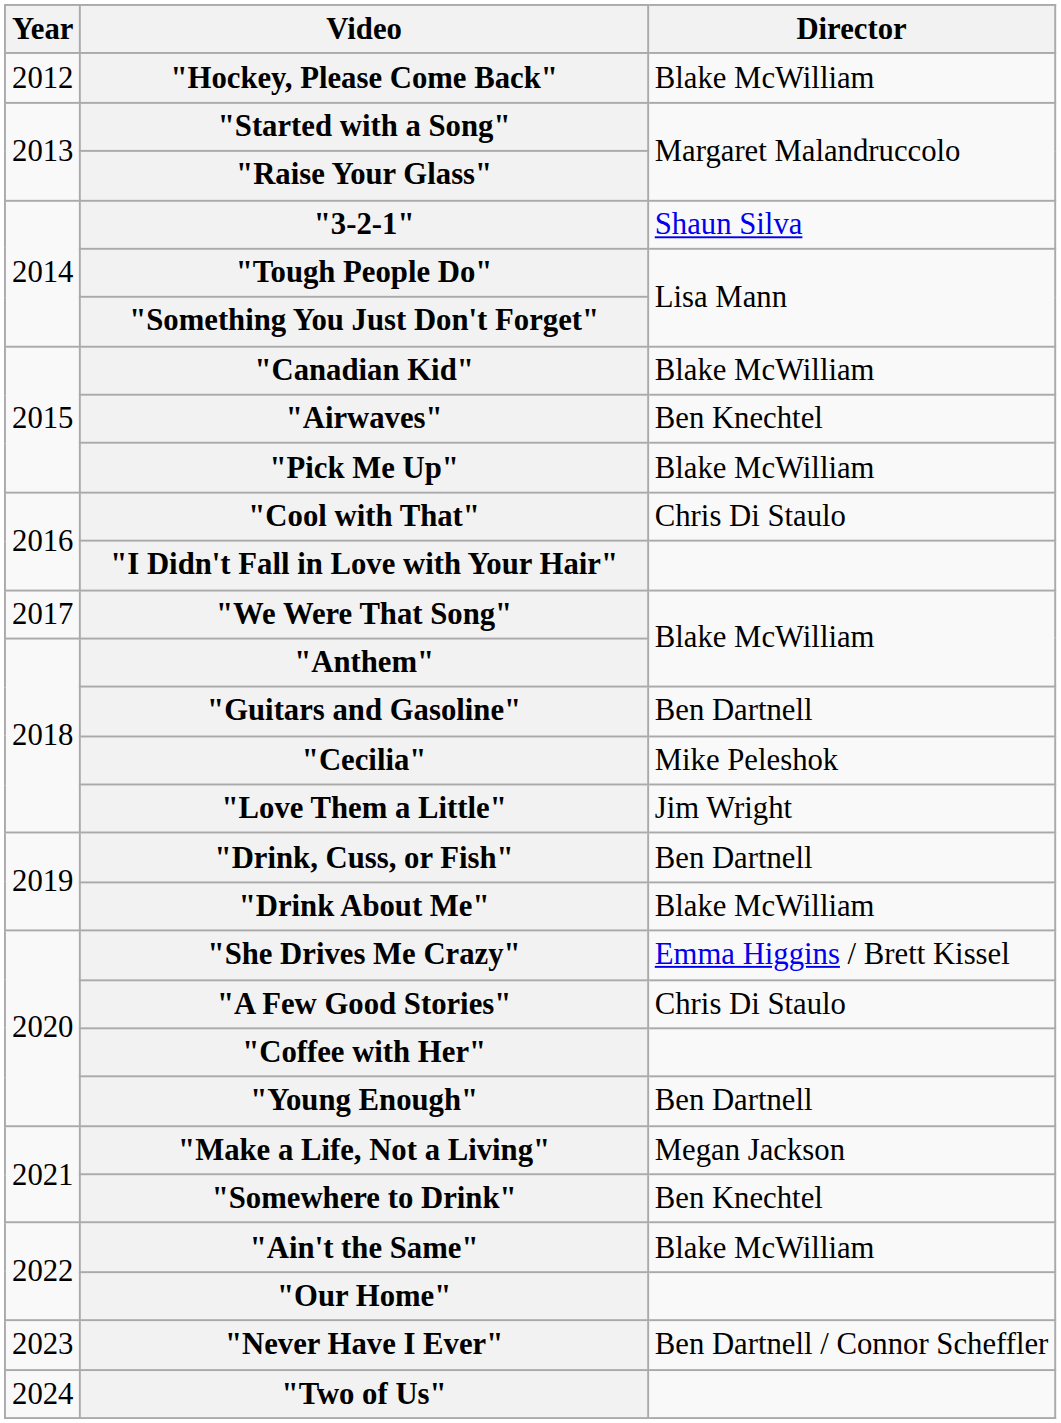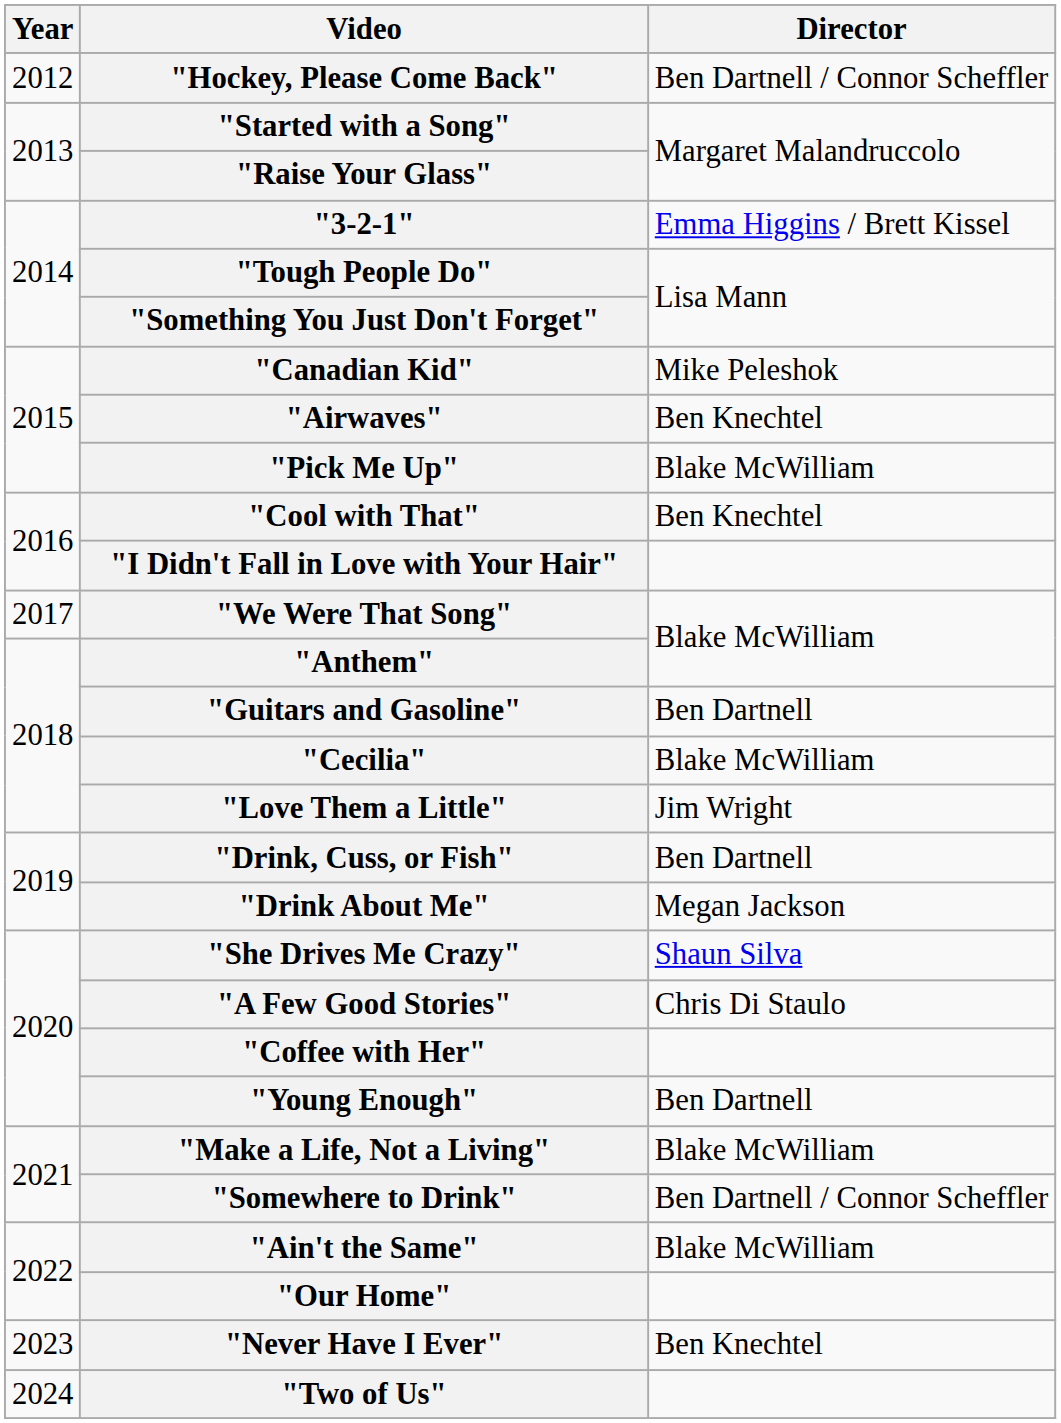 <table class="wikitable plainrowheaders">
 <tr>
 <th>Year</th>
 <th style="width:18em;">Video</th>
 <th>Director</th>
 </tr>
 <tr>
 <td>2012</td>
 <th scope="row">"Hockey, Please Come Back"</th>
-<td>Blake McWilliam</td>
+<td>Ben Dartnell / Connor Scheffler</td>
 </tr>
 <tr>
 <td rowspan="2">2013</td>
 <th scope="row">"Started with a Song"</th>
 <td rowspan="2">Margaret Malandruccolo</td>
 </tr>
 <tr>
 <th scope="row">"Raise Your Glass"</th>
 </tr>
 <tr>
 <td rowspan="3">2014</td>
 <th scope="row">"3-2-1"</th>
-<td><a href='#'>Shaun Silva</a></td>
+<td><a href='#'>Emma Higgins</a> / Brett Kissel</td>
 </tr>
 <tr>
 <th scope="row">"Tough People Do"</th>
 <td rowspan="2">Lisa Mann</td>
 </tr>
 <tr>
 <th scope="row">"Something You Just Don't Forget"</th>
 </tr>
 <tr>
 <td rowspan="3">2015</td>
 <th scope="row">"Canadian Kid"</th>
-<td>Blake McWilliam</td>
+<td>Mike Peleshok</td>
 </tr>
 <tr>
 <th scope="row">"Airwaves"</th>
 <td>Ben Knechtel</td>
 </tr>
 <tr>
 <th scope="row">"Pick Me Up"</th>
 <td>Blake McWilliam</td>
 </tr>
 <tr>
 <td rowspan="2">2016</td>
 <th scope="row">"Cool with That"</th>
-<td>Chris Di Staulo</td>
+<td>Ben Knechtel</td>
 </tr>
 <tr>
 <th scope="row">"I Didn't Fall in Love with Your Hair"</th>
 <td></td>
 </tr>
 <tr>
 <td>2017</td>
 <th scope="row">"We Were That Song"</th>
 <td rowspan="2">Blake McWilliam</td>
 </tr>
 <tr>
 <td rowspan="4">2018</td>
 <th scope="row">"Anthem"</th>
 </tr>
 <tr>
 <th scope="row">"Guitars and Gasoline"</th>
 <td>Ben Dartnell</td>
 </tr>
 <tr>
 <th scope="row">"Cecilia"</th>
-<td>Mike Peleshok</td>
+<td>Blake McWilliam</td>
 </tr>
 <tr>
 <th scope="row">"Love Them a Little"</th>
 <td>Jim Wright</td>
 </tr>
 <tr>
 <td rowspan="2">2019</td>
 <th scope="row">"Drink, Cuss, or Fish"</th>
 <td>Ben Dartnell</td>
 </tr>
 <tr>
 <th scope="row">"Drink About Me"</th>
-<td>Blake McWilliam</td>
+<td>Megan Jackson</td>
 </tr>
 <tr>
 <td rowspan="4">2020</td>
 <th scope="row">"She Drives Me Crazy"</th>
-<td><a href='#'>Emma Higgins</a> / Brett Kissel</td>
+<td><a href='#'>Shaun Silva</a></td>
 </tr>
 <tr>
 <th scope="row">"A Few Good Stories" <br></th>
 <td>Chris Di Staulo</td>
 </tr>
 <tr>
 <th scope="row">"Coffee with Her"</th>
 <td></td>
 </tr>
 <tr>
 <th scope="row">"Young Enough"</th>
 <td>Ben Dartnell</td>
 </tr>
 <tr>
 <td rowspan="2">2021</td>
 <th scope="row">"Make a Life, Not a Living"</th>
-<td>Megan Jackson</td>
+<td>Blake McWilliam</td>
 </tr>
 <tr>
 <th scope="row">"Somewhere to Drink" <br></th>
-<td>Ben Knechtel</td>
+<td>Ben Dartnell / Connor Scheffler</td>
 </tr>
 <tr>
 <td rowspan="2">2022</td>
 <th scope="row">"Ain't the Same"<br></th>
 <td>Blake McWilliam</td>
 </tr>
 <tr>
 <th scope="row">"Our Home"</th>
 <td></td>
 </tr>
 <tr>
 <td>2023</td>
 <th scope="row">"Never Have I Ever"</th>
-<td>Ben Dartnell / Connor Scheffler</td>
+<td>Ben Knechtel</td>
 </tr>
 <tr>
 <td>2024</td>
 <th scope="row">"Two of Us"<br></th>
 <td></td>
 </tr>
 </table>
